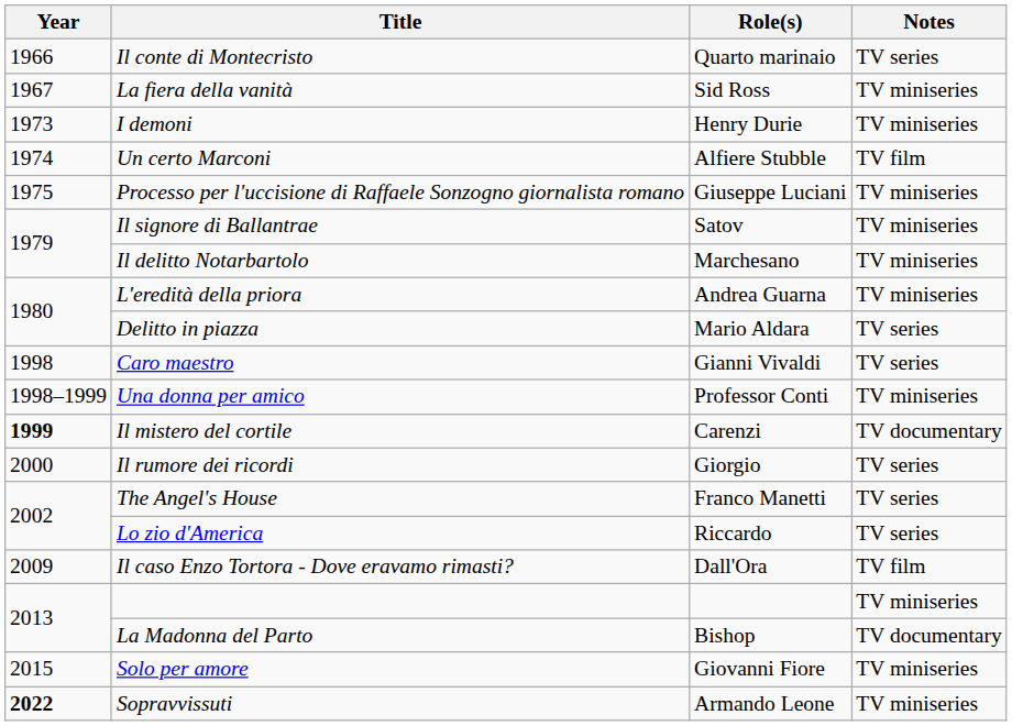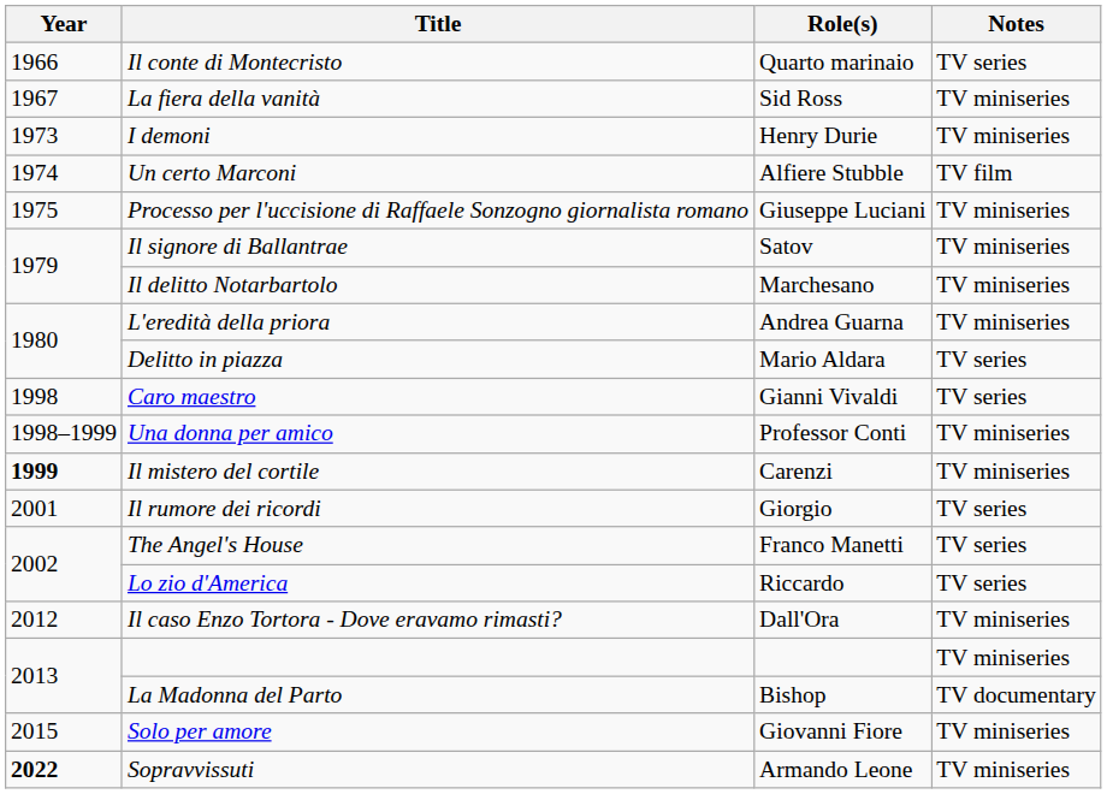 <table class="wikitable plainrowheaders sortable">
 <tr>
 <th scope="col">Year</th>
 <th scope="col">Title</th>
 <th scope="col">Role(s)</th>
 <th scope="col" class="unsortable">Notes</th>
 </tr>
 <tr>
 <td>1966</td>
 <td><em>Il conte di Montecristo</em></td>
 <td>Quarto marinaio</td>
 <td>TV series</td>
 </tr>
 <tr>
 <td>1967</td>
 <td><em>La fiera della vanità</em></td>
 <td>Sid Ross</td>
 <td>TV miniseries</td>
 </tr>
 <tr>
 <td>1973</td>
 <td><em>I demoni</em></td>
 <td>Henry Durie</td>
 <td>TV miniseries</td>
 </tr>
 <tr>
 <td>1974</td>
 <td><em>Un certo Marconi</em></td>
 <td>Alfiere Stubble</td>
 <td>TV film</td>
 </tr>
 <tr>
 <td>1975</td>
 <td><em>Processo per l'uccisione di Raffaele Sonzogno giornalista romano</em></td>
 <td>Giuseppe Luciani</td>
 <td>TV miniseries</td>
 </tr>
 <tr>
 <td rowspan=2>1979</td>
 <td><em>Il signore di Ballantrae</em></td>
 <td>Satov</td>
 <td>TV miniseries</td>
 </tr>
 <tr>
 <td><em>Il delitto Notarbartolo</em></td>
 <td>Marchesano</td>
 <td>TV miniseries</td>
 </tr>
 <tr>
 <td rowspan=2>1980</td>
 <td><em>L'eredità della priora</em></td>
 <td>Andrea Guarna</td>
 <td>TV miniseries</td>
 </tr>
 <tr>
 <td><em>Delitto in piazza</em></td>
 <td>Mario Aldara</td>
 <td>TV series</td>
 </tr>
 <tr>
 <td>1998</td>
 <td><em><a href='#'>Caro maestro</a></em></td>
 <td>Gianni Vivaldi</td>
 <td>TV series</td>
 </tr>
 <tr>
 <td>1998–1999</td>
 <td><em><a href='#'>Una donna per amico</a></em></td>
 <td>Professor Conti</td>
 <td>TV miniseries</td>
 </tr>
 <tr>
 <td><strong>1999</strong></td>
 <td><em>Il mistero del cortile</em></td>
 <td>Carenzi</td>
-<td>TV documentary</td>
+<td>TV miniseries</td>
 </tr>
 <tr>
-<td>2000</td>
+<td>2001</td>
 <td><em>Il rumore dei ricordi</em></td>
 <td>Giorgio</td>
 <td>TV series</td>
 </tr>
 <tr>
 <td rowspan=2>2002</td>
 <td><em>The Angel's House</em></td>
 <td>Franco Manetti</td>
 <td>TV series</td>
 </tr>
 <tr>
 <td><em><a href='#'>Lo zio d'America</a></em></td>
 <td>Riccardo</td>
 <td>TV series</td>
 </tr>
 <tr>
-<td>2009</td>
+<td>2012</td>
 <td><em>Il caso Enzo Tortora - Dove eravamo rimasti?</em></td>
 <td>Dall'Ora</td>
-<td>TV film</td>
+<td>TV miniseries</td>
 </tr>
 <tr>
 <td rowspan="2">2013</td>
 <td><em></em></td>
 <td></td>
 <td>TV miniseries</td>
 </tr>
 <tr>
 <td><em>La Madonna del Parto</em></td>
 <td>Bishop</td>
 <td>TV documentary</td>
 </tr>
 <tr>
 <td>2015</td>
 <td><em><a href='#'>Solo per amore</a></em></td>
 <td>Giovanni Fiore</td>
 <td>TV miniseries</td>
 </tr>
 <tr>
 <td><strong>2022</strong></td>
 <td><em>Sopravvissuti</em></td>
 <td>Armando Leone</td>
 <td>TV miniseries</td>
 </tr>
 </table>
